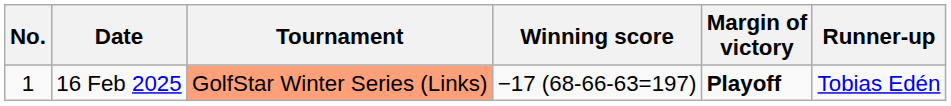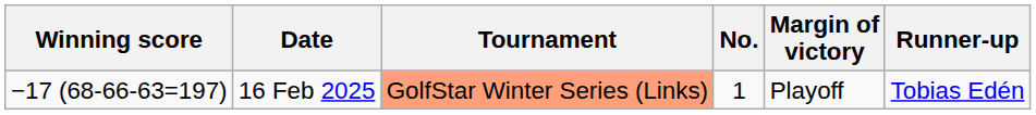 <table class="wikitable" style="font-size:95%;">
 <tr>
-<th>No.</th>
+<th>Winning score</th>
 <th>Date</th>
 <th>Tournament</th>
-<th>Winning score</th>
+<th>No.</th>
 <th>Margin of<br>victory</th>
 <th>Runner-up</th>
 </tr>
 <tr>
-<td align=center>1</td>
+<td>−17 (68-66-63=197)</td>
 <td align=right>16 Feb <a href='#'>2025</a></td>
 <td style="background: lightsalmon;">GolfStar Winter Series (Links)</td>
-<td>−17 (68-66-63=197)</td>
-<td><strong>Playoff</strong></td>
+<td align=center>1</td>
+<td>Playoff</td>
 <td> <a href='#'>Tobias Edén</a></td>
 </tr>
 </table>
